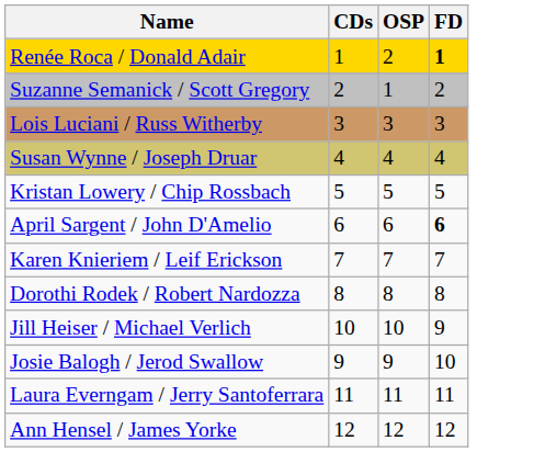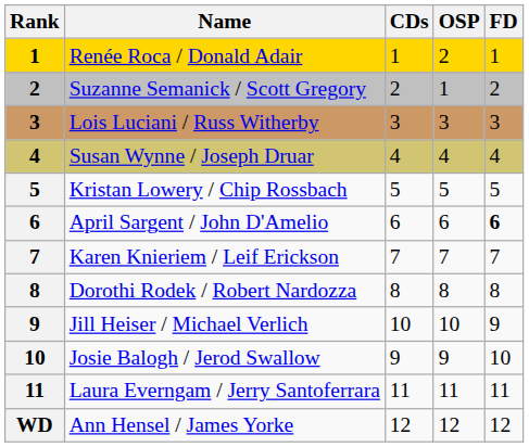 <table class="wikitable">
 <tr>
+<th>Rank</th>
 <th>Name</th>
 <th>CDs</th>
 <th>OSP</th>
 <th>FD</th>
 </tr>
 <tr bgcolor="gold">
+<td align="center"><strong>1</strong></td>
 <td><a href='#'>Renée Roca</a> / <a href='#'>Donald Adair</a></td>
 <td>1</td>
 <td>2</td>
-<td><strong>1</strong></td>
+<td>1</td>
 </tr>
 <tr bgcolor="silver">
+<td align="center"><strong>2</strong></td>
 <td><a href='#'>Suzanne Semanick</a> / <a href='#'>Scott Gregory</a></td>
 <td>2</td>
 <td>1</td>
 <td>2</td>
 </tr>
 <tr bgcolor="cc9966">
+<td align="center"><strong>3</strong></td>
 <td><a href='#'>Lois Luciani</a> / <a href='#'>Russ Witherby</a></td>
 <td>3</td>
 <td>3</td>
 <td>3</td>
 </tr>
 <tr bgcolor="#d1c571">
+<td align="center"><strong>4</strong></td>
 <td><a href='#'>Susan Wynne</a> / <a href='#'>Joseph Druar</a></td>
 <td>4</td>
 <td>4</td>
 <td>4</td>
 </tr>
 <tr>
+<th>5</th>
 <td><a href='#'>Kristan Lowery</a> / <a href='#'>Chip Rossbach</a></td>
 <td>5</td>
 <td>5</td>
 <td>5</td>
 </tr>
 <tr>
+<th>6</th>
 <td><a href='#'>April Sargent</a> / <a href='#'>John D'Amelio</a></td>
 <td>6</td>
 <td>6</td>
 <td><strong>6</strong></td>
 </tr>
 <tr>
+<th>7</th>
 <td><a href='#'>Karen Knieriem</a> / <a href='#'>Leif Erickson</a></td>
 <td>7</td>
 <td>7</td>
 <td>7</td>
 </tr>
 <tr>
+<th>8</th>
 <td><a href='#'>Dorothi Rodek</a> / <a href='#'>Robert Nardozza</a></td>
 <td>8</td>
 <td>8</td>
 <td>8</td>
 </tr>
 <tr>
+<th>9</th>
 <td><a href='#'>Jill Heiser</a> / <a href='#'>Michael Verlich</a></td>
 <td>10</td>
 <td>10</td>
 <td>9</td>
 </tr>
 <tr>
+<th>10</th>
 <td><a href='#'>Josie Balogh</a> / <a href='#'>Jerod Swallow</a></td>
 <td>9</td>
 <td>9</td>
 <td>10</td>
 </tr>
 <tr>
+<th>11</th>
 <td><a href='#'>Laura Everngam</a> / <a href='#'>Jerry Santoferrara</a></td>
 <td>11</td>
 <td>11</td>
 <td>11</td>
 </tr>
 <tr>
+<th>WD</th>
 <td><a href='#'>Ann Hensel</a> / <a href='#'>James Yorke</a></td>
 <td>12</td>
 <td>12</td>
 <td>12</td>
 </tr>
 </table>
